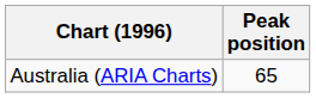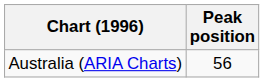 <table class="wikitable sortable" style="text-align:center;">
 <tr>
 <th align="left">Chart (1996)</th>
 <th align="left">Peak<br>position</th>
 </tr>
 <tr>
 <td align="left">Australia (<a href='#'>ARIA Charts</a>)</td>
-<td style="text-align:center;">65</td>
+<td style="text-align:center;">56</td>
 </tr>
 </table>
